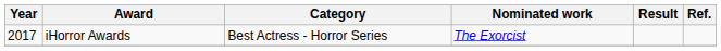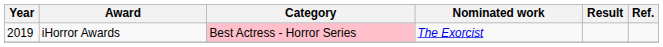 <table width="70%" class="wikitable">
 <tr>
 <th width="10">Year</th>
 <th width="200">Award</th>
 <th width="250">Category</th>
 <th width="200">Nominated work</th>
 <th width="30">Result</th>
 <th width="10">Ref.</th>
 </tr>
 <tr>
-<td>2017</td>
+<td>2019</td>
 <td>iHorror Awards</td>
-<td>Best Actress - Horror Series</td>
+<td style="background: pink;">Best Actress - Horror Series</td>
 <td><em><a href='#'>The Exorcist</a></em></td>
 <td></td>
 <td></td>
 </tr>
 <tr>
 </tr>
 </table>
